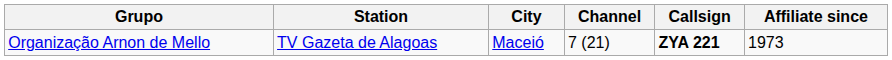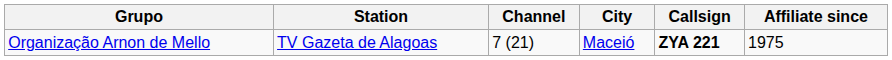 <table class = "wikitable" style = "width: 100%">
 <tr>
 <th>Grupo</th>
 <th>Station</th>
+<th>Channel</th>
 <th>City</th>
-<th>Channel</th>
 <th>Callsign</th>
 <th>Affiliate since</th>
 </tr>
 <tr>
 <td><a href='#'>Organização Arnon de Mello</a></td>
 <td><a href='#'>TV Gazeta de Alagoas</a></td>
+<td>7 (21)</td>
 <td><a href='#'>Maceió</a></td>
-<td>7 (21)</td>
 <td><strong>ZYA 221</strong></td>
-<td>1973</td>
+<td>1975</td>
 </tr>
 </table>
